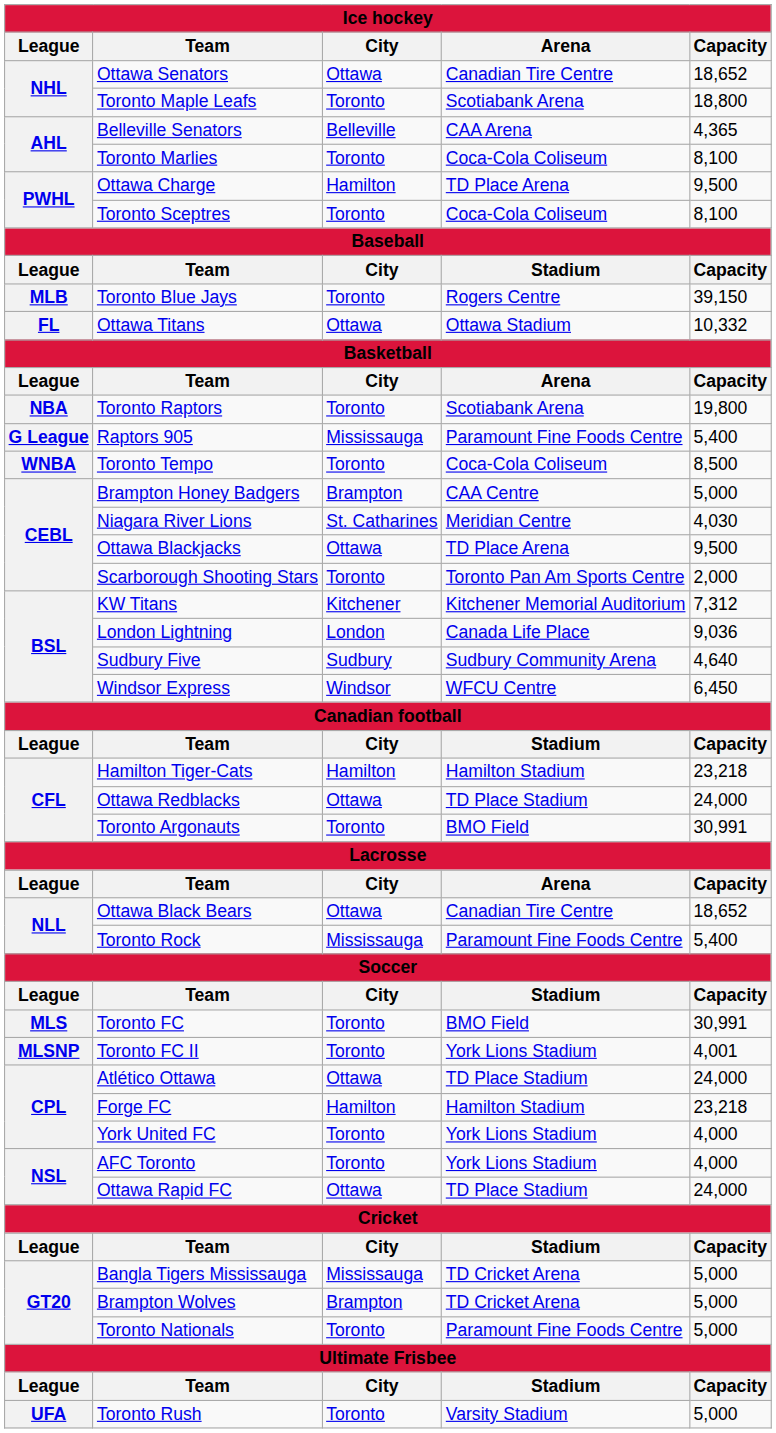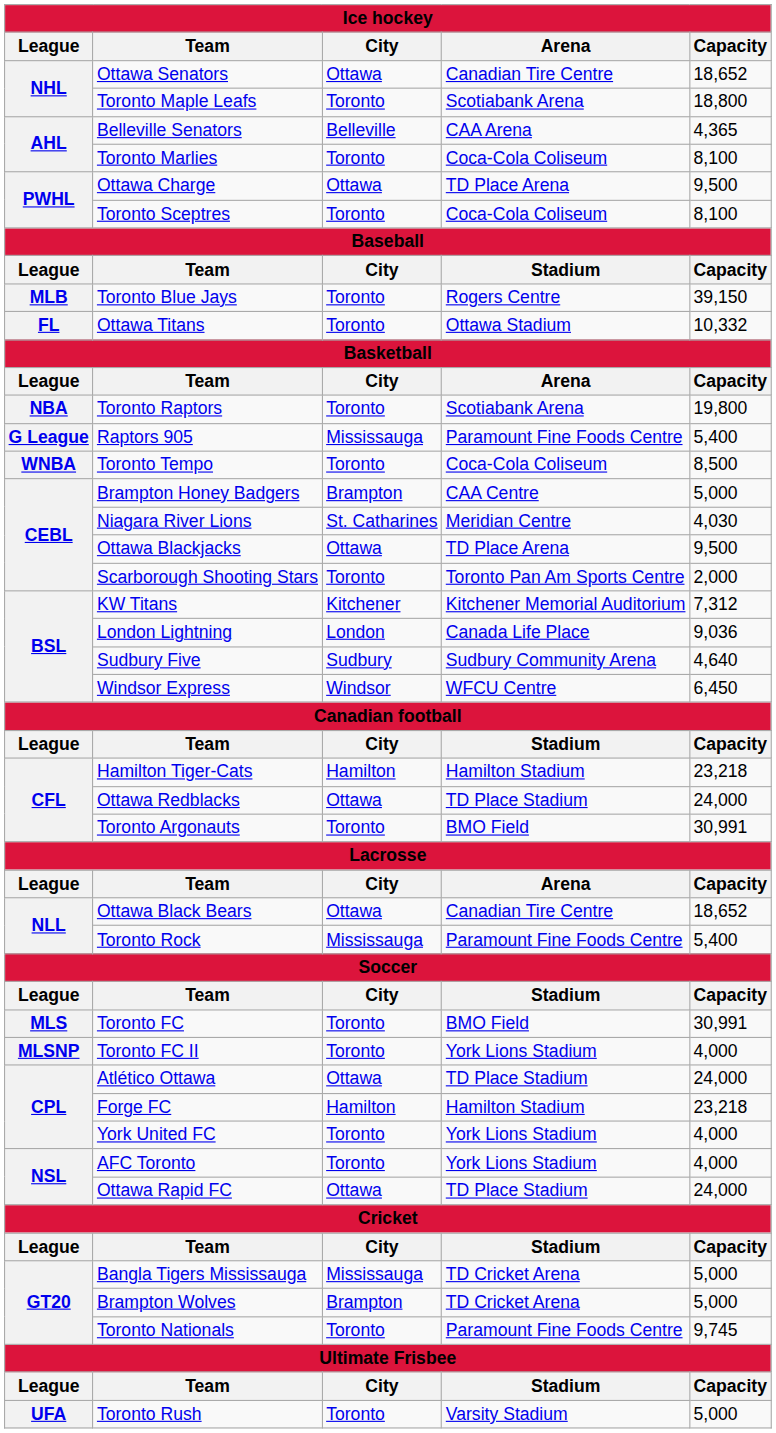 <table class="wikitable" style="width:auto">
 <tr>
 <td bgcolor="#DC143C" align="center" colspan="6"><strong><span>Ice hockey</span></strong></td>
 </tr>
 <tr>
 <th>League</th>
 <th>Team</th>
 <th>City</th>
 <th>Arena</th>
 <th>Capacity</th>
 </tr>
 <tr>
 <th rowspan="2"><a href='#'>NHL</a></th>
 <td><a href='#'>Ottawa Senators</a></td>
 <td><a href='#'>Ottawa</a></td>
 <td><a href='#'>Canadian Tire Centre</a></td>
 <td>18,652</td>
 </tr>
 <tr>
 <td><a href='#'>Toronto Maple Leafs</a></td>
 <td><a href='#'>Toronto</a></td>
 <td><a href='#'>Scotiabank Arena</a></td>
 <td>18,800</td>
 </tr>
 <tr>
 <th rowspan="2"><a href='#'>AHL</a></th>
 <td><a href='#'>Belleville Senators</a></td>
 <td><a href='#'>Belleville</a></td>
 <td><a href='#'>CAA Arena</a></td>
 <td>4,365</td>
 </tr>
 <tr>
 <td><a href='#'>Toronto Marlies</a></td>
 <td><a href='#'>Toronto</a></td>
 <td><a href='#'>Coca-Cola Coliseum</a></td>
 <td>8,100</td>
 </tr>
 <tr>
 <th rowspan="2"><a href='#'>PWHL</a></th>
 <td><a href='#'>Ottawa Charge</a></td>
-<td><a href='#'>Hamilton</a></td>
+<td><a href='#'>Ottawa</a></td>
 <td><a href='#'>TD Place Arena</a></td>
 <td>9,500</td>
 </tr>
 <tr>
 <td><a href='#'>Toronto Sceptres</a></td>
 <td><a href='#'>Toronto</a></td>
 <td><a href='#'>Coca-Cola Coliseum</a></td>
 <td>8,100</td>
 </tr>
 <tr>
 <td bgcolor="#DC143C" align="center" colspan="6"><strong><span>Baseball</span></strong></td>
 </tr>
 <tr>
 <th>League</th>
 <th>Team</th>
 <th>City</th>
 <th>Stadium</th>
 <th>Capacity</th>
 </tr>
 <tr>
 <th rowspan="1"><a href='#'>MLB</a></th>
 <td><a href='#'>Toronto Blue Jays</a></td>
 <td><a href='#'>Toronto</a></td>
 <td><a href='#'>Rogers Centre</a></td>
 <td>39,150</td>
 </tr>
 <tr>
 <th rowspan="1"><a href='#'>FL</a></th>
 <td><a href='#'>Ottawa Titans</a></td>
-<td><a href='#'>Ottawa</a></td>
+<td><a href='#'>Toronto</a></td>
 <td><a href='#'>Ottawa Stadium</a></td>
 <td>10,332</td>
 </tr>
 <tr>
 <td bgcolor="#DC143C" align="center" colspan="6"><strong><span>Basketball</span></strong></td>
 </tr>
 <tr>
 <th>League</th>
 <th>Team</th>
 <th>City</th>
 <th>Arena</th>
 <th>Capacity</th>
 </tr>
 <tr>
 <th rowspan="1"><a href='#'>NBA</a></th>
 <td><a href='#'>Toronto Raptors</a></td>
 <td><a href='#'>Toronto</a></td>
 <td><a href='#'>Scotiabank Arena</a></td>
 <td>19,800</td>
 </tr>
 <tr>
 <th rowspan="1"><a href='#'>G League</a></th>
 <td><a href='#'>Raptors 905</a></td>
 <td><a href='#'>Mississauga</a></td>
 <td><a href='#'>Paramount Fine Foods Centre</a></td>
 <td>5,400</td>
 </tr>
 <tr>
 <th rowspan="1"><a href='#'>WNBA</a></th>
 <td><a href='#'>Toronto Tempo</a></td>
 <td><a href='#'>Toronto</a></td>
 <td><a href='#'>Coca-Cola Coliseum</a></td>
 <td>8,500</td>
 </tr>
 <tr>
 <th rowspan="4"><a href='#'>CEBL</a></th>
 <td><a href='#'>Brampton Honey Badgers</a></td>
 <td><a href='#'>Brampton</a></td>
 <td><a href='#'>CAA Centre</a></td>
 <td>5,000</td>
 </tr>
 <tr>
 <td><a href='#'>Niagara River Lions</a></td>
 <td><a href='#'>St. Catharines</a></td>
 <td><a href='#'>Meridian Centre</a></td>
 <td>4,030</td>
 </tr>
 <tr>
 <td><a href='#'>Ottawa Blackjacks</a></td>
 <td><a href='#'>Ottawa</a></td>
 <td><a href='#'>TD Place Arena</a></td>
 <td>9,500</td>
 </tr>
 <tr>
 <td><a href='#'>Scarborough Shooting Stars</a></td>
 <td><a href='#'>Toronto</a></td>
 <td><a href='#'>Toronto Pan Am Sports Centre</a></td>
 <td>2,000</td>
 </tr>
 <tr>
 <th rowspan="4"><a href='#'>BSL</a></th>
 <td><a href='#'>KW Titans</a></td>
 <td><a href='#'>Kitchener</a></td>
 <td><a href='#'>Kitchener Memorial Auditorium</a></td>
 <td>7,312</td>
 </tr>
 <tr>
 <td><a href='#'>London Lightning</a></td>
 <td><a href='#'>London</a></td>
 <td><a href='#'>Canada Life Place</a></td>
 <td>9,036</td>
 </tr>
 <tr>
 <td><a href='#'>Sudbury Five</a></td>
 <td><a href='#'>Sudbury</a></td>
 <td><a href='#'>Sudbury Community Arena</a></td>
 <td>4,640</td>
 </tr>
 <tr>
 <td><a href='#'>Windsor Express</a></td>
 <td><a href='#'>Windsor</a></td>
 <td><a href='#'>WFCU Centre</a></td>
 <td>6,450</td>
 </tr>
 <tr>
 <td bgcolor="#DC143C" align="center" colspan="6"><strong><span>Canadian football</span></strong></td>
 </tr>
 <tr>
 <th>League</th>
 <th>Team</th>
 <th>City</th>
 <th>Stadium</th>
 <th>Capacity</th>
 </tr>
 <tr>
 <th rowspan="3"><a href='#'>CFL</a></th>
 <td><a href='#'>Hamilton Tiger-Cats</a></td>
 <td><a href='#'>Hamilton</a></td>
 <td><a href='#'>Hamilton Stadium</a></td>
 <td>23,218</td>
 </tr>
 <tr>
 <td><a href='#'>Ottawa Redblacks</a></td>
 <td><a href='#'>Ottawa</a></td>
 <td><a href='#'>TD Place Stadium</a></td>
 <td>24,000</td>
 </tr>
 <tr>
 <td><a href='#'>Toronto Argonauts</a></td>
 <td><a href='#'>Toronto</a></td>
 <td><a href='#'>BMO Field</a></td>
 <td>30,991</td>
 </tr>
 <tr>
 <td bgcolor="#DC143C" align="center" colspan="6"><strong><span>Lacrosse</span></strong></td>
 </tr>
 <tr>
 <th>League</th>
 <th>Team</th>
 <th>City</th>
 <th>Arena</th>
 <th>Capacity</th>
 </tr>
 <tr>
 <th rowspan="2"><a href='#'>NLL</a></th>
 <td><a href='#'>Ottawa Black Bears</a></td>
 <td><a href='#'>Ottawa</a></td>
 <td><a href='#'>Canadian Tire Centre</a></td>
 <td>18,652</td>
 </tr>
 <tr>
 <td><a href='#'>Toronto Rock</a></td>
 <td><a href='#'>Mississauga</a></td>
 <td><a href='#'>Paramount Fine Foods Centre</a></td>
 <td>5,400</td>
 </tr>
 <tr>
 <td bgcolor="#DC143C" align="center" colspan="6"><strong><span>Soccer</span></strong></td>
 </tr>
 <tr>
 <th>League</th>
 <th>Team</th>
 <th>City</th>
 <th>Stadium</th>
 <th>Capacity</th>
 </tr>
 <tr>
 <th rowspan="1"><a href='#'>MLS</a></th>
 <td><a href='#'>Toronto FC</a></td>
 <td><a href='#'>Toronto</a></td>
 <td><a href='#'>BMO Field</a></td>
 <td>30,991</td>
 </tr>
 <tr>
 <th rowspan="1"><a href='#'>MLSNP</a></th>
 <td><a href='#'>Toronto FC II</a></td>
 <td><a href='#'>Toronto</a></td>
 <td><a href='#'>York Lions Stadium</a></td>
-<td>4,001</td>
+<td>4,000</td>
 </tr>
 <tr>
 <th rowspan="3"><a href='#'>CPL</a></th>
 <td><a href='#'>Atlético Ottawa</a></td>
 <td><a href='#'>Ottawa</a></td>
 <td><a href='#'>TD Place Stadium</a></td>
 <td>24,000</td>
 </tr>
 <tr>
 <td><a href='#'>Forge FC</a></td>
 <td><a href='#'>Hamilton</a></td>
 <td><a href='#'>Hamilton Stadium</a></td>
 <td>23,218</td>
 </tr>
 <tr>
 <td><a href='#'>York United FC</a></td>
 <td><a href='#'>Toronto</a></td>
 <td><a href='#'>York Lions Stadium</a></td>
 <td>4,000</td>
 </tr>
 <tr>
 <th rowspan="2"><a href='#'>NSL</a></th>
 <td><a href='#'>AFC Toronto</a></td>
 <td><a href='#'>Toronto</a></td>
 <td><a href='#'>York Lions Stadium</a></td>
 <td>4,000</td>
 </tr>
 <tr>
 <td><a href='#'>Ottawa Rapid FC</a></td>
 <td><a href='#'>Ottawa</a></td>
 <td><a href='#'>TD Place Stadium</a></td>
 <td>24,000</td>
 </tr>
 <tr>
 <td bgcolor="#DC143C" align="center" colspan="6"><strong><span>Cricket</span></strong></td>
 </tr>
 <tr>
 <th>League</th>
 <th>Team</th>
 <th>City</th>
 <th>Stadium</th>
 <th>Capacity</th>
 </tr>
 <tr>
 <th rowspan="3"><a href='#'>GT20</a></th>
 <td><a href='#'>Bangla Tigers Mississauga</a></td>
 <td><a href='#'>Mississauga</a></td>
 <td><a href='#'>TD Cricket Arena</a></td>
 <td>5,000</td>
 </tr>
 <tr>
 <td><a href='#'>Brampton Wolves</a></td>
 <td><a href='#'>Brampton</a></td>
 <td><a href='#'>TD Cricket Arena</a></td>
 <td>5,000</td>
 </tr>
 <tr>
 <td><a href='#'>Toronto Nationals</a></td>
 <td><a href='#'>Toronto</a></td>
 <td><a href='#'>Paramount Fine Foods Centre</a></td>
-<td>5,000</td>
+<td>9,745</td>
 </tr>
 <tr>
 <td bgcolor="#DC143C" align="center" colspan="6"><strong><span>Ultimate Frisbee</span></strong></td>
 </tr>
 <tr>
 <th>League</th>
 <th>Team</th>
 <th>City</th>
 <th>Stadium</th>
 <th>Capacity</th>
 </tr>
 <tr>
 <th rowspan="1"><a href='#'>UFA</a></th>
 <td><a href='#'>Toronto Rush</a></td>
 <td><a href='#'>Toronto</a></td>
 <td><a href='#'>Varsity Stadium</a></td>
 <td>5,000</td>
 </tr>
 </table>
